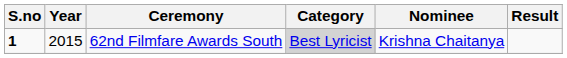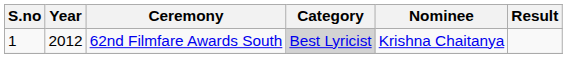 <table class="wikitable">
 <tr>
 <th>S.no</th>
 <th>Year</th>
 <th>Ceremony</th>
 <th>Category</th>
 <th>Nominee</th>
 <th>Result</th>
 </tr>
 <tr>
-<td><strong>1</strong></td>
-<td rowspan="1">2015</td>
+<td>1</td>
+<td rowspan="1">2012</td>
 <td><a href='#'>62nd Filmfare Awards South</a></td>
 <td style="background: lightgrey;"><a href='#'>Best Lyricist</a></td>
 <td><a href='#'>Krishna Chaitanya</a></td>
 <td></td>
 </tr>
 <tr>
 </tr>
 </table>
